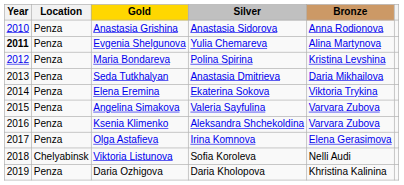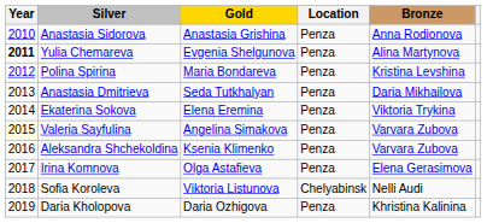 <table class="wikitable">
 <tr>
 <th>Year</th>
+<td style="text-align:center; background:silver;"><strong>Silver</strong></td>
+<td style="text-align:center; background:gold;"><strong>Gold</strong></td>
 <th>Location</th>
-<td style="text-align:center; background:gold;"><strong>Gold</strong></td>
-<td style="text-align:center; background:silver;"><strong>Silver</strong></td>
 <td style="text-align:center; background:#c96;"><strong>Bronze</strong></td>
 <th></th>
 </tr>
 <tr>
 <td><a href='#'>2010</a></td>
+<td><a href='#'>Anastasia Sidorova</a></td>
+<td><a href='#'>Anastasia Grishina</a></td>
 <td>Penza</td>
-<td><a href='#'>Anastasia Grishina</a></td>
-<td><a href='#'>Anastasia Sidorova</a></td>
 <td><a href='#'>Anna Rodionova</a></td>
 <td></td>
 </tr>
 <tr>
 <td><strong>2011</strong></td>
+<td><a href='#'>Yulia Chemareva</a></td>
+<td><a href='#'>Evgenia Shelgunova</a></td>
 <td>Penza</td>
-<td><a href='#'>Evgenia Shelgunova</a></td>
-<td><a href='#'>Yulia Chemareva</a></td>
 <td><a href='#'>Alina Martynova</a></td>
 <td></td>
 </tr>
 <tr>
 <td><a href='#'>2012</a></td>
+<td><a href='#'>Polina Spirina</a></td>
+<td><a href='#'>Maria Bondareva</a></td>
 <td>Penza</td>
-<td><a href='#'>Maria Bondareva</a></td>
-<td><a href='#'>Polina Spirina</a></td>
 <td><a href='#'>Kristina Levshina</a></td>
 <td></td>
 </tr>
 <tr>
 <td>2013</td>
+<td><a href='#'>Anastasia Dmitrieva</a></td>
+<td><a href='#'>Seda Tutkhalyan</a></td>
 <td>Penza</td>
-<td><a href='#'>Seda Tutkhalyan</a></td>
-<td><a href='#'>Anastasia Dmitrieva</a></td>
 <td><a href='#'>Daria Mikhailova</a></td>
 <td></td>
 </tr>
 <tr>
 <td>2014</td>
+<td><a href='#'>Ekaterina Sokova</a></td>
+<td><a href='#'>Elena Eremina</a></td>
 <td>Penza</td>
-<td><a href='#'>Elena Eremina</a></td>
-<td><a href='#'>Ekaterina Sokova</a></td>
 <td><a href='#'>Viktoria Trykina</a></td>
 <td></td>
 </tr>
 <tr>
-<td>2015</td>
+<td style="background: lightyellow;">2015</td>
+<td><a href='#'>Valeria Sayfulina</a></td>
+<td><a href='#'>Angelina Simakova</a></td>
 <td>Penza</td>
-<td><a href='#'>Angelina Simakova</a></td>
-<td><a href='#'>Valeria Sayfulina</a></td>
 <td><a href='#'>Varvara Zubova</a></td>
 <td></td>
 </tr>
 <tr>
 <td>2016</td>
+<td><a href='#'>Aleksandra Shchekoldina</a></td>
+<td><a href='#'>Ksenia Klimenko</a></td>
 <td>Penza</td>
-<td><a href='#'>Ksenia Klimenko</a></td>
-<td><a href='#'>Aleksandra Shchekoldina</a></td>
 <td><a href='#'>Varvara Zubova</a></td>
 <td></td>
 </tr>
 <tr>
 <td>2017</td>
+<td><a href='#'>Irina Komnova</a></td>
+<td><a href='#'>Olga Astafieva</a></td>
 <td>Penza</td>
-<td><a href='#'>Olga Astafieva</a></td>
-<td><a href='#'>Irina Komnova</a></td>
 <td><a href='#'>Elena Gerasimova</a></td>
 <td></td>
 </tr>
 <tr>
 <td>2018</td>
+<td>Sofia Koroleva</td>
+<td><a href='#'>Viktoria Listunova</a></td>
 <td>Chelyabinsk</td>
-<td><a href='#'>Viktoria Listunova</a></td>
-<td>Sofia Koroleva</td>
 <td>Nelli Audi</td>
 <td></td>
 </tr>
 <tr>
 <td>2019</td>
+<td>Daria Kholopova</td>
+<td>Daria Ozhigova</td>
 <td>Penza</td>
-<td>Daria Ozhigova</td>
-<td>Daria Kholopova</td>
 <td>Khristina Kalinina</td>
 <td></td>
 </tr>
 </table>
